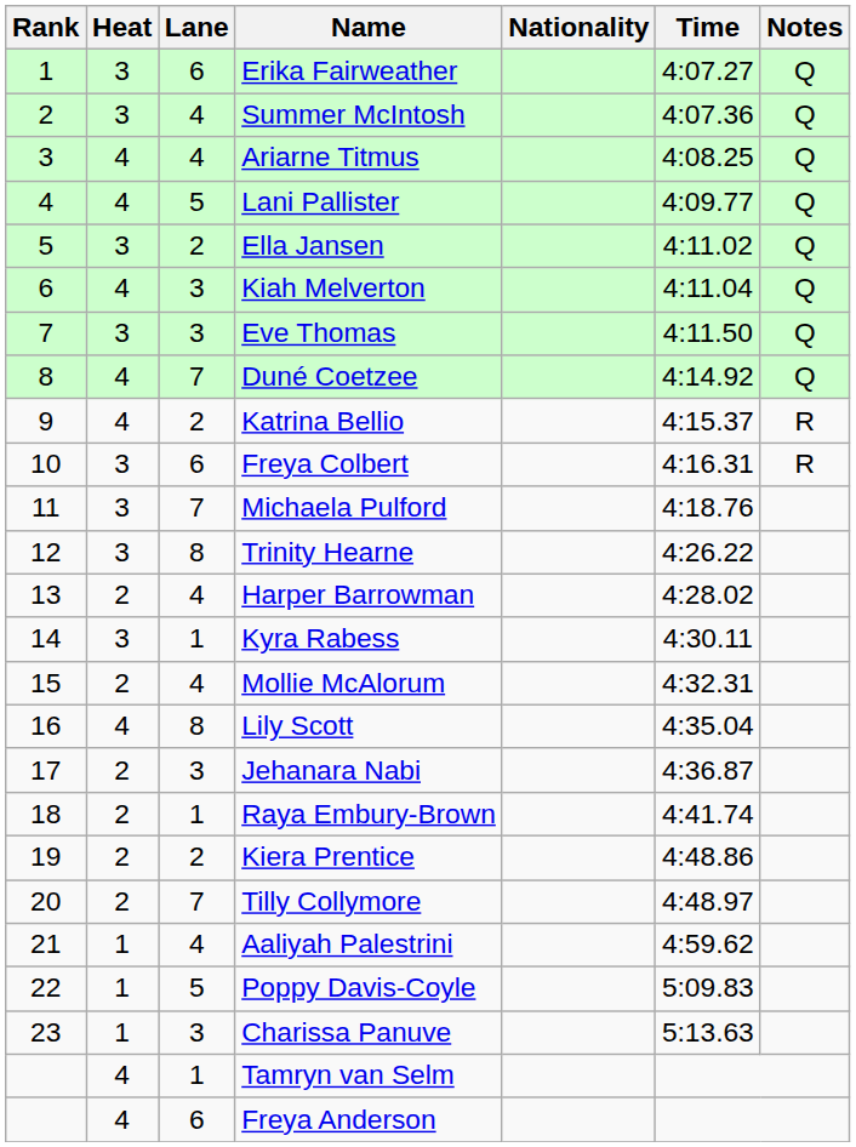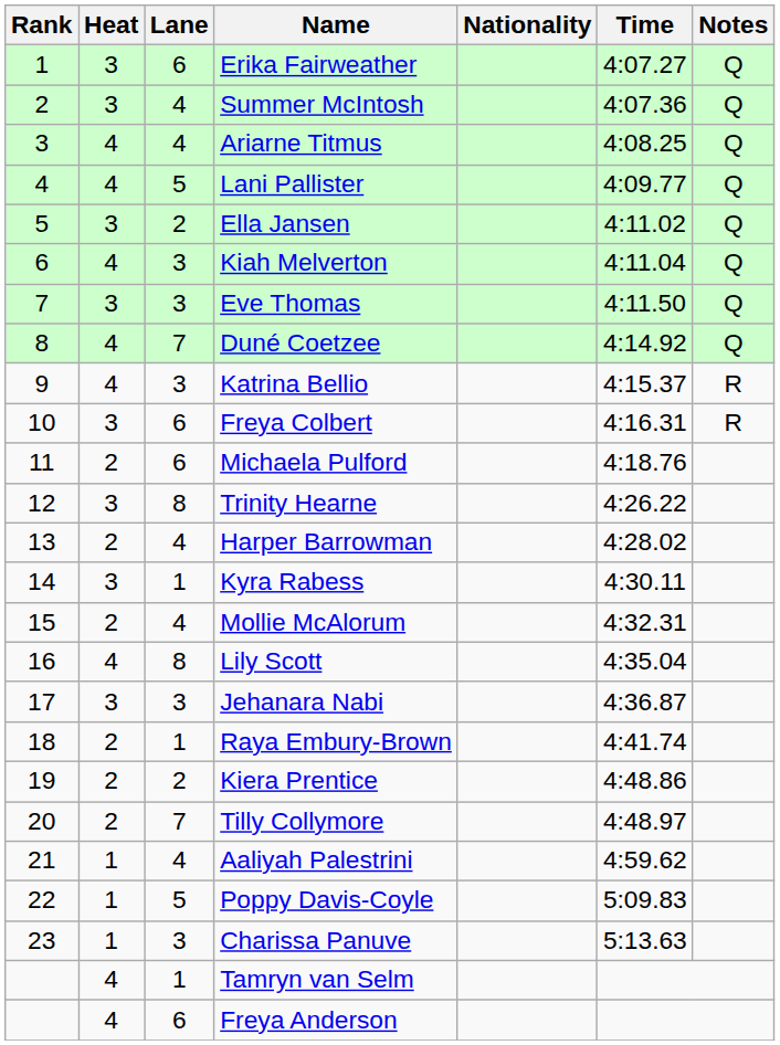 <table class="wikitable sortable" style="text-align:center">
 <tr>
 <th>Rank</th>
 <th>Heat</th>
 <th>Lane</th>
 <th>Name</th>
 <th>Nationality</th>
 <th>Time</th>
 <th>Notes</th>
 </tr>
 <tr bgcolor=ccffcc>
 <td>1</td>
 <td>3</td>
 <td>6</td>
 <td align=left><a href='#'>Erika Fairweather</a></td>
 <td align=left></td>
 <td>4:07.27</td>
 <td>Q</td>
 </tr>
 <tr bgcolor=ccffcc>
 <td>2</td>
 <td>3</td>
 <td>4</td>
 <td align=left><a href='#'>Summer McIntosh</a></td>
 <td align=left></td>
 <td>4:07.36</td>
 <td>Q</td>
 </tr>
 <tr bgcolor=ccffcc>
 <td>3</td>
 <td>4</td>
 <td>4</td>
 <td align=left><a href='#'>Ariarne Titmus</a></td>
 <td align=left></td>
 <td>4:08.25</td>
 <td>Q</td>
 </tr>
 <tr bgcolor=ccffcc>
 <td>4</td>
 <td>4</td>
 <td>5</td>
 <td align=left><a href='#'>Lani Pallister</a></td>
 <td align=left></td>
 <td>4:09.77</td>
 <td>Q</td>
 </tr>
 <tr bgcolor=ccffcc>
 <td>5</td>
 <td>3</td>
 <td>2</td>
 <td align=left><a href='#'>Ella Jansen</a></td>
 <td align=left></td>
 <td>4:11.02</td>
 <td>Q</td>
 </tr>
 <tr bgcolor=ccffcc>
 <td>6</td>
 <td>4</td>
 <td>3</td>
 <td align=left><a href='#'>Kiah Melverton</a></td>
 <td align=left></td>
 <td>4:11.04</td>
 <td>Q</td>
 </tr>
 <tr bgcolor=ccffcc>
 <td>7</td>
 <td>3</td>
 <td>3</td>
 <td align=left><a href='#'>Eve Thomas</a></td>
 <td align=left></td>
 <td>4:11.50</td>
 <td>Q</td>
 </tr>
 <tr bgcolor=ccffcc>
 <td>8</td>
 <td>4</td>
 <td>7</td>
 <td align=left><a href='#'>Duné Coetzee</a></td>
 <td align=left></td>
 <td>4:14.92</td>
 <td>Q</td>
 </tr>
 <tr>
 <td>9</td>
 <td>4</td>
-<td>2</td>
+<td>3</td>
 <td align=left><a href='#'>Katrina Bellio</a></td>
 <td align=left></td>
 <td>4:15.37</td>
 <td>R</td>
 </tr>
 <tr>
 <td>10</td>
 <td>3</td>
 <td>6</td>
 <td align=left><a href='#'>Freya Colbert</a></td>
 <td align=left></td>
 <td>4:16.31</td>
 <td>R</td>
 </tr>
 <tr>
 <td>11</td>
-<td>3</td>
-<td>7</td>
+<td>2</td>
+<td>6</td>
 <td align=left><a href='#'>Michaela Pulford</a></td>
 <td align=left></td>
 <td>4:18.76</td>
 <td></td>
 </tr>
 <tr>
 <td>12</td>
 <td>3</td>
 <td>8</td>
 <td align=left><a href='#'>Trinity Hearne</a></td>
 <td align=left></td>
 <td>4:26.22</td>
 <td></td>
 </tr>
 <tr>
 <td>13</td>
 <td>2</td>
 <td>4</td>
 <td align=left><a href='#'>Harper Barrowman</a></td>
 <td align=left></td>
 <td>4:28.02</td>
 <td></td>
 </tr>
 <tr>
 <td>14</td>
 <td>3</td>
 <td>1</td>
 <td align=left><a href='#'>Kyra Rabess</a></td>
 <td align=left></td>
 <td>4:30.11</td>
 <td></td>
 </tr>
 <tr>
 <td>15</td>
 <td>2</td>
 <td>4</td>
 <td align=left><a href='#'>Mollie McAlorum</a></td>
 <td align=left></td>
 <td>4:32.31</td>
 <td></td>
 </tr>
 <tr>
 <td>16</td>
 <td>4</td>
 <td>8</td>
 <td align=left><a href='#'>Lily Scott</a></td>
 <td align=left></td>
 <td>4:35.04</td>
 <td></td>
 </tr>
 <tr>
 <td>17</td>
-<td>2</td>
+<td>3</td>
 <td>3</td>
 <td align=left><a href='#'>Jehanara Nabi</a></td>
 <td align=left></td>
 <td>4:36.87</td>
 <td></td>
 </tr>
 <tr>
 <td>18</td>
 <td>2</td>
 <td>1</td>
 <td align=left><a href='#'>Raya Embury-Brown</a></td>
 <td align=left></td>
 <td>4:41.74</td>
 <td></td>
 </tr>
 <tr>
 <td>19</td>
 <td>2</td>
 <td>2</td>
 <td align=left><a href='#'>Kiera Prentice</a></td>
 <td align=left></td>
 <td>4:48.86</td>
 <td></td>
 </tr>
 <tr>
 <td>20</td>
 <td>2</td>
 <td>7</td>
 <td align=left><a href='#'>Tilly Collymore</a></td>
 <td align=left></td>
 <td>4:48.97</td>
 <td></td>
 </tr>
 <tr>
 <td>21</td>
 <td>1</td>
 <td>4</td>
 <td align=left><a href='#'>Aaliyah Palestrini</a></td>
 <td align=left></td>
 <td>4:59.62</td>
 <td></td>
 </tr>
 <tr>
 <td>22</td>
 <td>1</td>
 <td>5</td>
 <td align=left><a href='#'>Poppy Davis-Coyle</a></td>
 <td align=left></td>
 <td>5:09.83</td>
 <td></td>
 </tr>
 <tr>
 <td>23</td>
 <td>1</td>
 <td>3</td>
 <td align=left><a href='#'>Charissa Panuve</a></td>
 <td align=left></td>
 <td>5:13.63</td>
 <td></td>
 </tr>
 <tr>
 <td></td>
 <td>4</td>
 <td>1</td>
 <td align=left><a href='#'>Tamryn van Selm</a></td>
 <td align=left></td>
 <td colspan=2></td>
 </tr>
 <tr>
 <td></td>
 <td>4</td>
 <td>6</td>
 <td align=left><a href='#'>Freya Anderson</a></td>
 <td align=left></td>
 <td colspan=2></td>
 </tr>
 </table>
